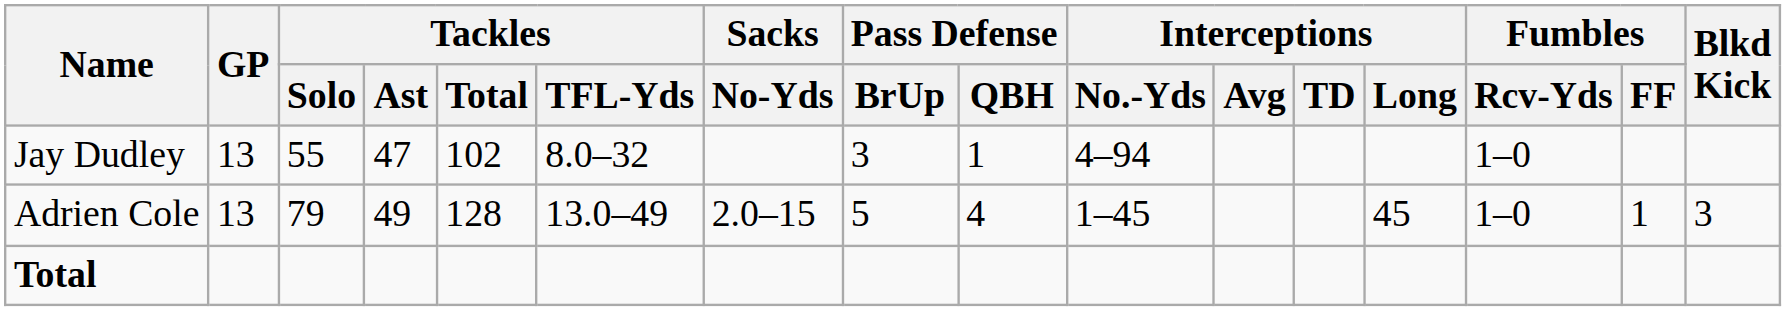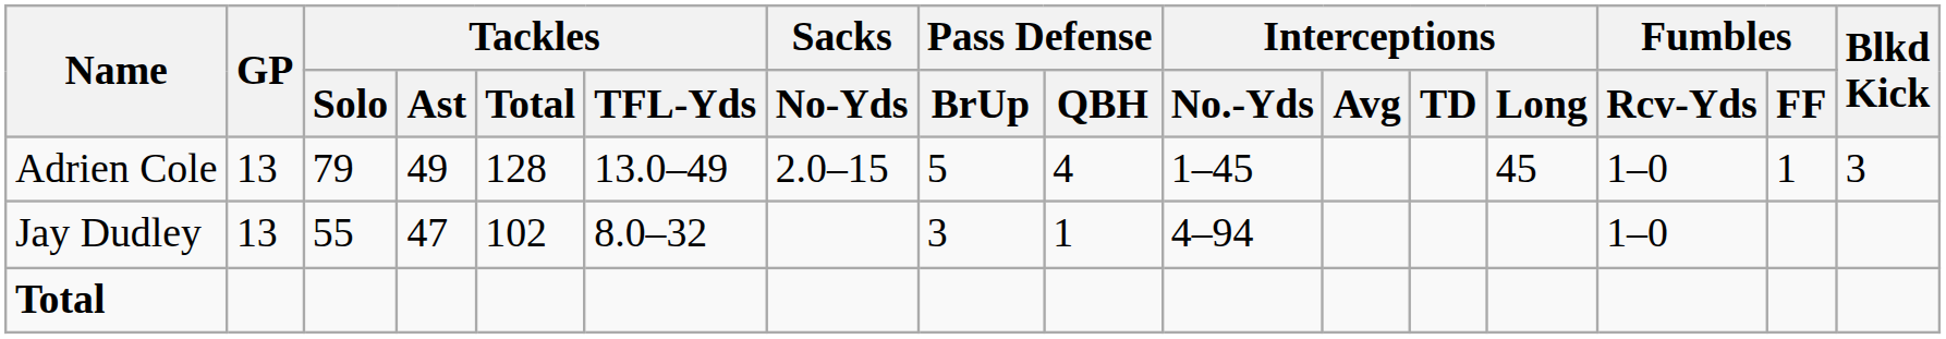 <table class="wikitable" style="white-space:nowrap;">
 <tr>
 <th rowspan="2">Name</th>
 <th rowspan="2">GP</th>
 <th colspan="4">Tackles</th>
 <th>Sacks</th>
 <th colspan="2">Pass Defense</th>
 <th colspan="4">Interceptions</th>
 <th colspan="2">Fumbles</th>
 <th rowspan="2">Blkd<br>Kick</th>
 </tr>
 <tr>
 <th>Solo</th>
 <th>Ast</th>
 <th>Total</th>
 <th>TFL-Yds</th>
 <th>No-Yds</th>
 <th>BrUp</th>
 <th>QBH</th>
 <th>No.-Yds</th>
 <th>Avg</th>
 <th>TD</th>
 <th>Long</th>
 <th>Rcv-Yds</th>
 <th>FF</th>
 </tr>
 <tr>
+<td>Adrien Cole</td>
+<td>13</td>
+<td>79</td>
+<td>49</td>
+<td>128</td>
+<td>13.0–49</td>
+<td>2.0–15</td>
+<td>5</td>
+<td>4</td>
+<td>1–45</td>
+<td></td>
+<td></td>
+<td>45</td>
+<td>1–0</td>
+<td>1</td>
+<td>3</td>
+</tr>
+<tr>
 <td>Jay Dudley</td>
 <td>13</td>
 <td>55</td>
 <td>47</td>
 <td>102</td>
 <td>8.0–32</td>
 <td></td>
 <td>3</td>
 <td>1</td>
 <td>4–94</td>
 <td></td>
 <td></td>
 <td></td>
 <td>1–0</td>
 <td></td>
 <td></td>
-</tr>
-<tr>
-<td>Adrien Cole</td>
-<td>13</td>
-<td>79</td>
-<td>49</td>
-<td>128</td>
-<td>13.0–49</td>
-<td>2.0–15</td>
-<td>5</td>
-<td>4</td>
-<td>1–45</td>
-<td></td>
-<td></td>
-<td>45</td>
-<td>1–0</td>
-<td>1</td>
-<td>3</td>
 </tr>
 <tr>
 <td><strong>Total</strong></td>
 <td></td>
 <td></td>
 <td></td>
 <td></td>
 <td></td>
 <td></td>
 <td></td>
 <td></td>
 <td></td>
 <td></td>
 <td></td>
 <td></td>
 <td></td>
 <td></td>
 <td></td>
 </tr>
 </table>
